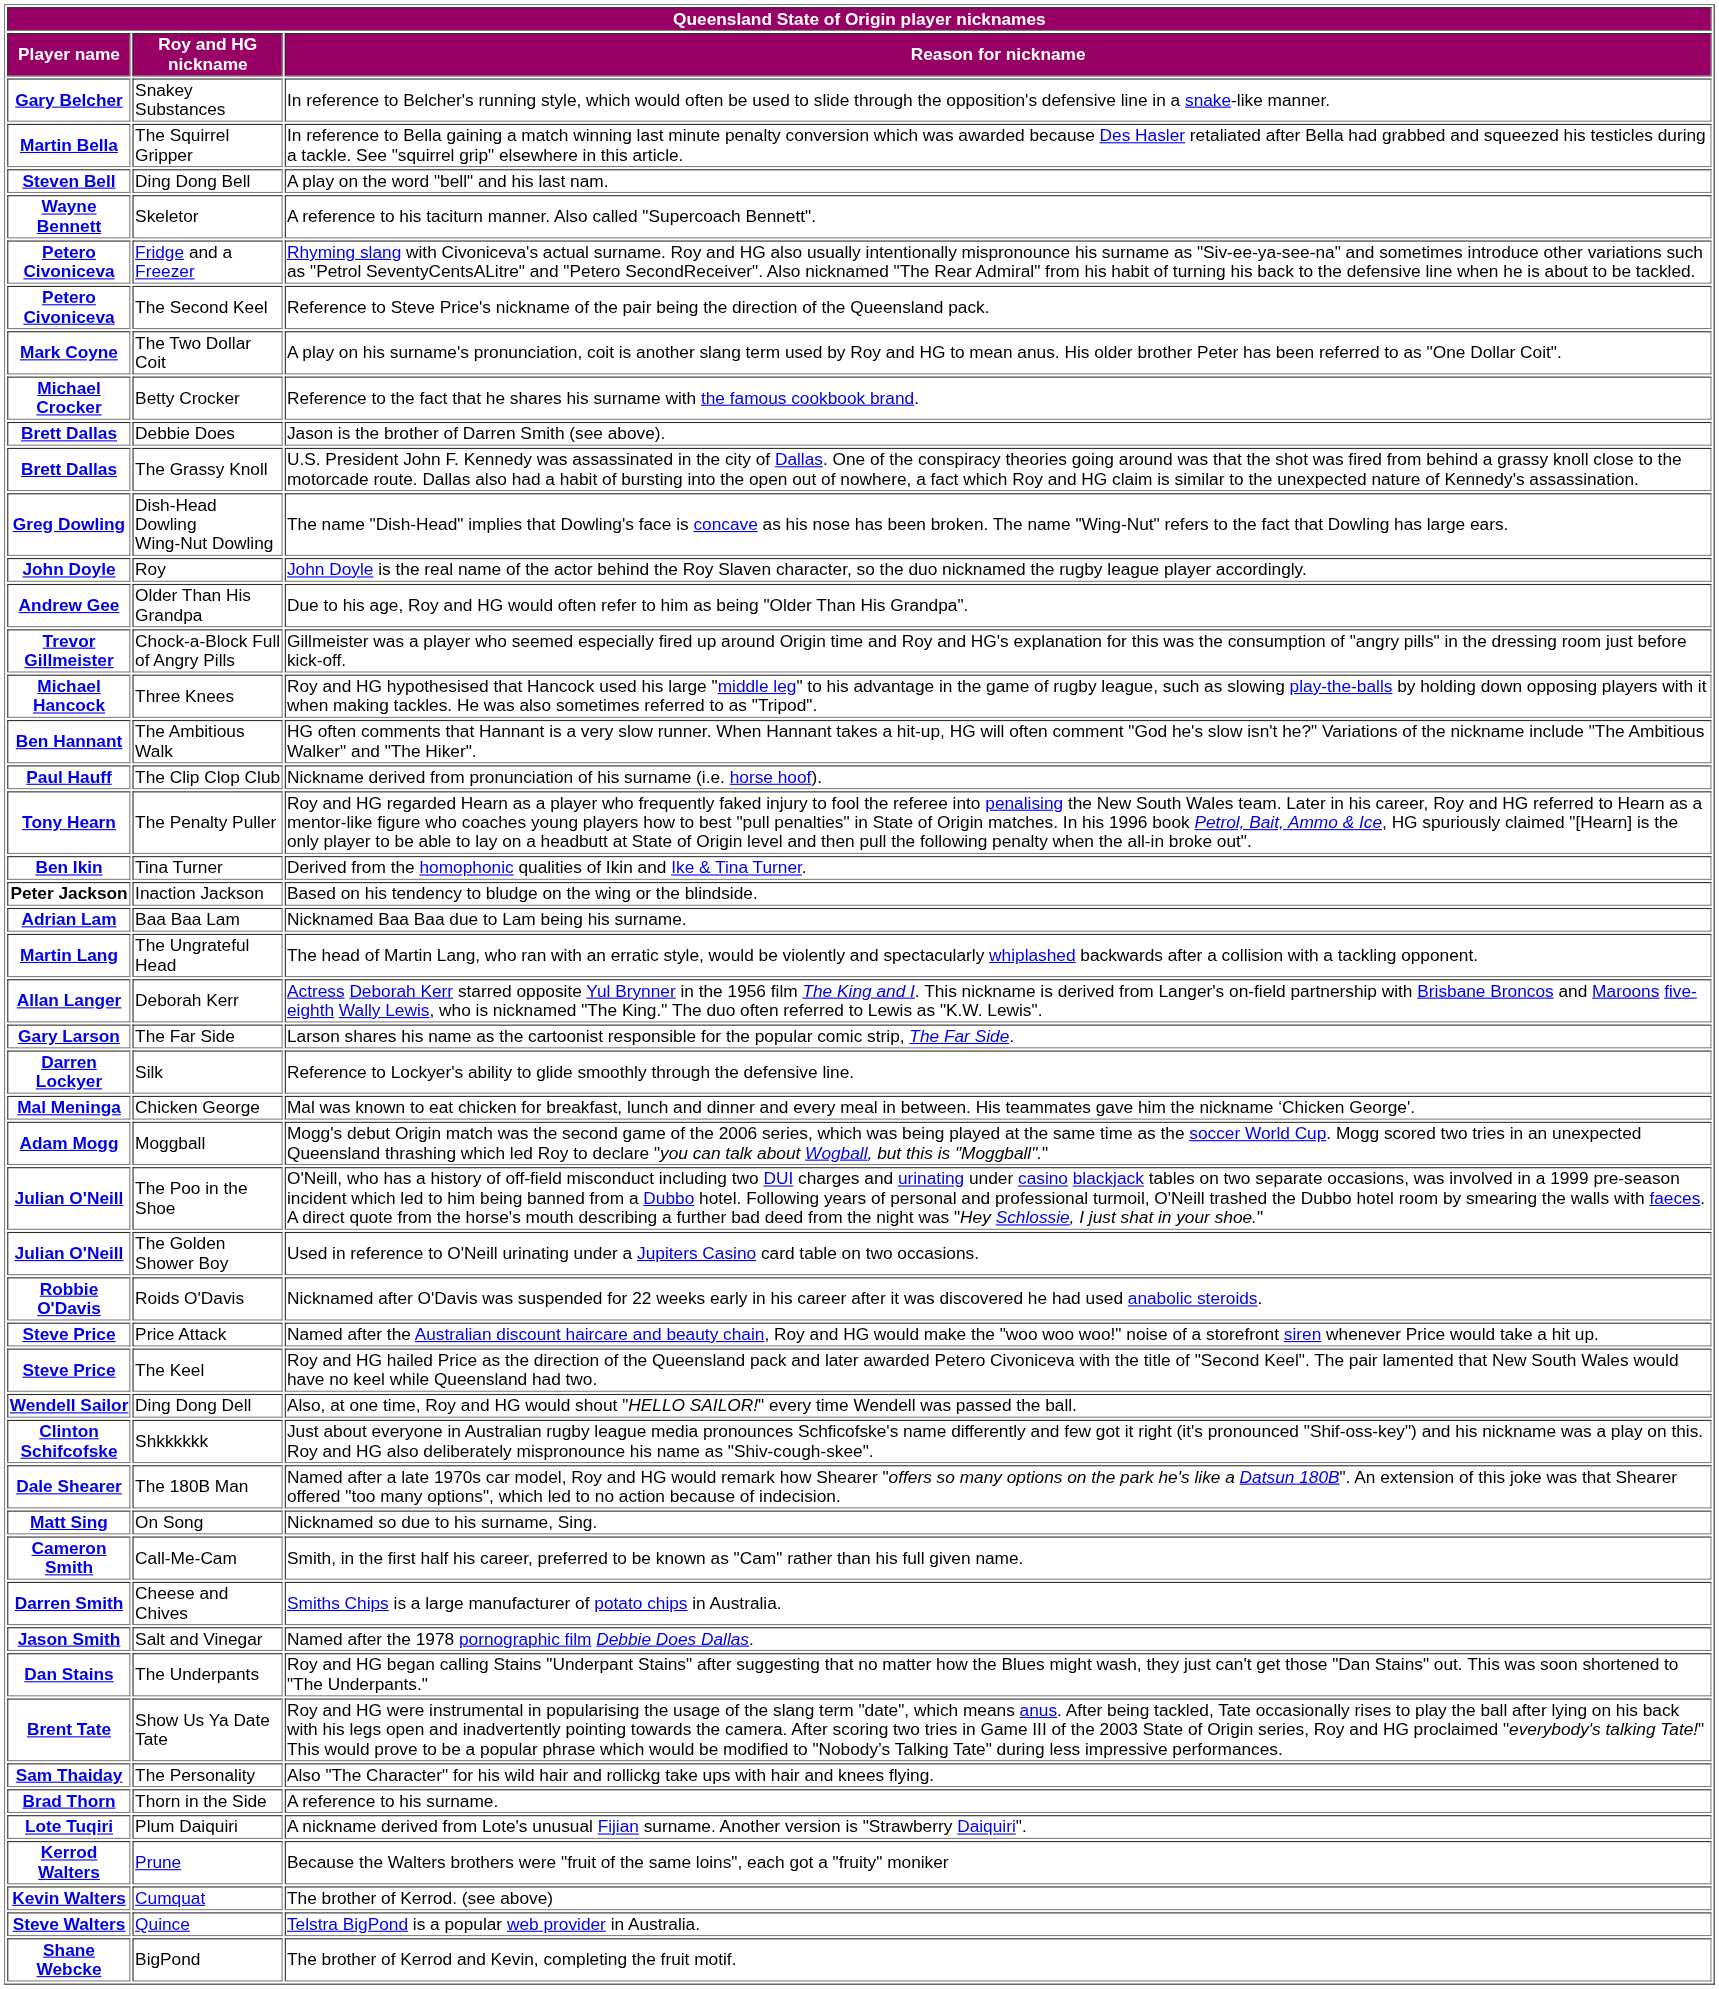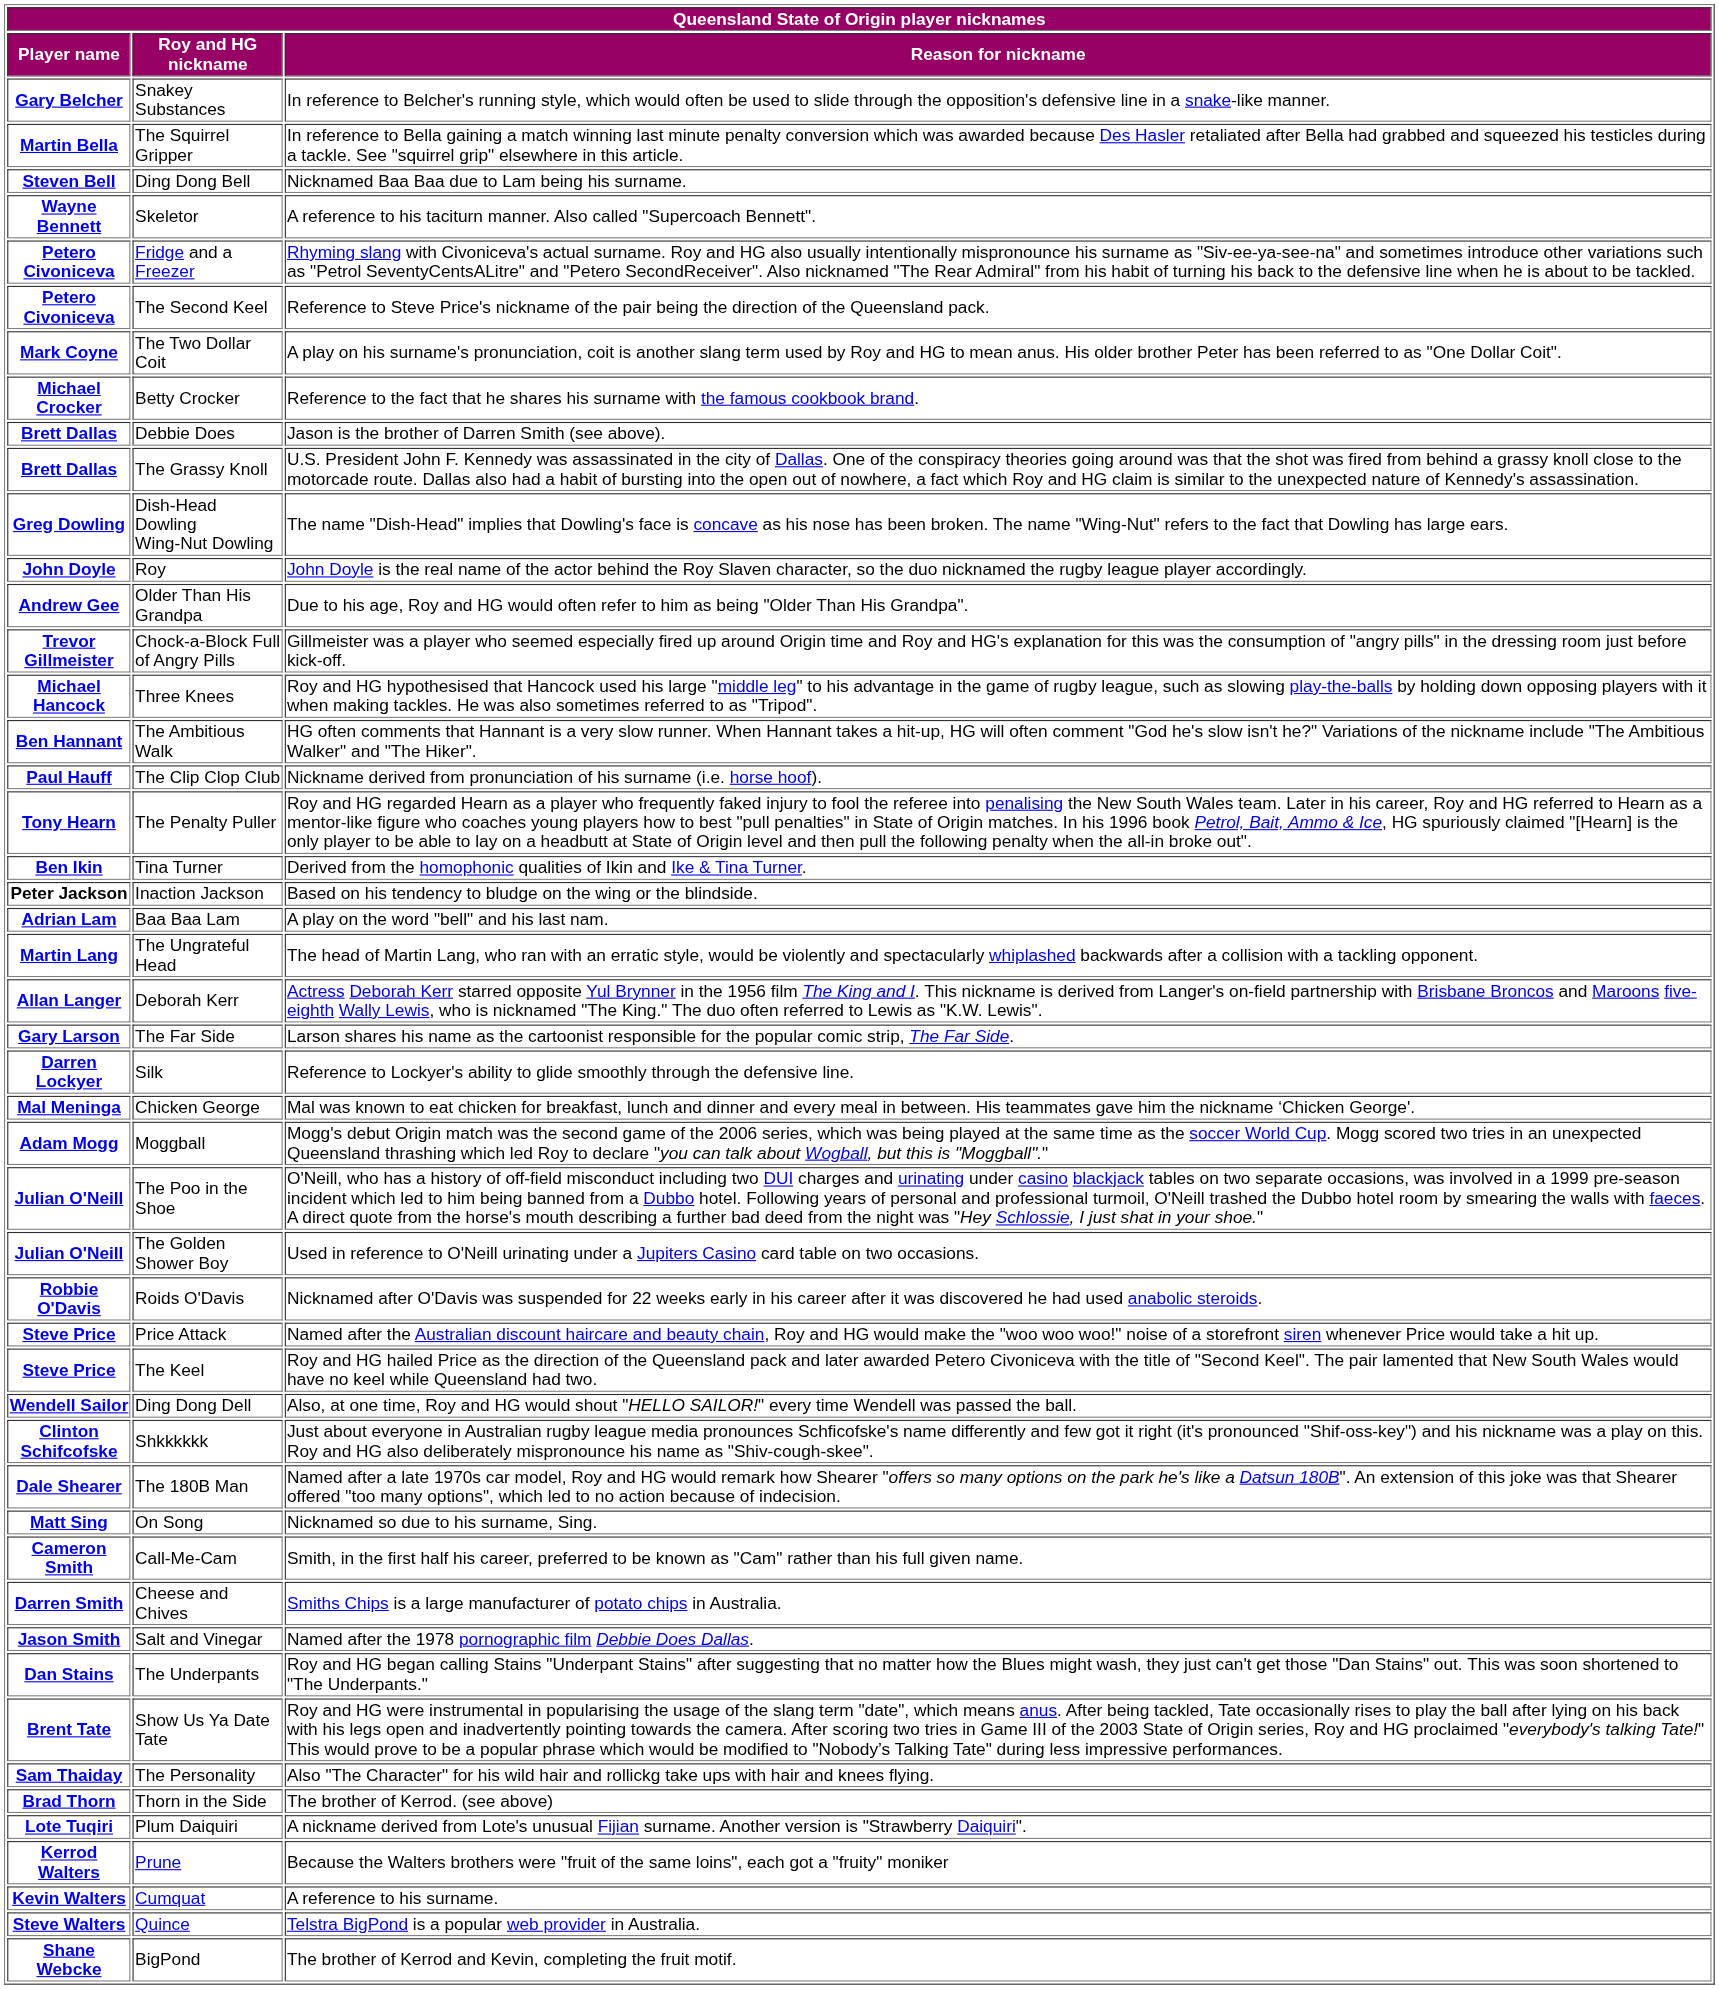 <table border="1">
 <tr>
 <th colspan="3"  style="text-align:center; background:#906; color:white;">Queensland State of Origin player nicknames</th>
 </tr>
 <tr>
 <th style="background:#906; color:white;">Player name</th>
 <th style="background:#906; color:white;">Roy and HG nickname</th>
 <th style="background:#906; color:white;">Reason for nickname</th>
 </tr>
 <tr>
 <th><a href='#'>Gary Belcher</a></th>
 <td>Snakey Substances</td>
 <td>In reference to Belcher's running style, which would often be used to slide through the opposition's defensive line in a <a href='#'>snake</a>-like manner.</td>
 </tr>
 <tr>
 <th><a href='#'>Martin Bella</a></th>
 <td>The Squirrel Gripper</td>
 <td>In reference to Bella gaining a match winning last minute penalty conversion which was awarded because <a href='#'>Des Hasler</a> retaliated after Bella had grabbed and squeezed his testicles during a tackle. See "squirrel grip" elsewhere in this article.</td>
 </tr>
 <tr>
 <th><a href='#'>Steven Bell</a></th>
 <td>Ding Dong Bell</td>
-<td>A play on the word "bell" and his last nam.</td>
+<td>Nicknamed Baa Baa due to Lam being his surname.</td>
 </tr>
 <tr>
 <th><a href='#'>Wayne Bennett</a></th>
 <td>Skeletor</td>
 <td>A reference to his taciturn manner. Also called "Supercoach Bennett".</td>
 </tr>
 <tr>
 <th><a href='#'>Petero Civoniceva</a></th>
 <td><a href='#'>Fridge</a> and a <a href='#'>Freezer</a></td>
 <td><a href='#'>Rhyming slang</a> with Civoniceva's actual surname. Roy and HG also usually intentionally mispronounce his surname as "Siv-ee-ya-see-na" and sometimes introduce other variations such as "Petrol SeventyCentsALitre" and "Petero SecondReceiver".  Also nicknamed "The Rear Admiral" from his habit of turning his back to the defensive line when he is about to be tackled.</td>
 </tr>
 <tr>
 <th><a href='#'>Petero Civoniceva</a></th>
 <td>The Second Keel</td>
 <td>Reference to Steve Price's nickname of the pair being the direction of the Queensland pack.</td>
 </tr>
 <tr>
 <th><a href='#'>Mark Coyne</a></th>
 <td>The Two Dollar Coit</td>
 <td>A play on his surname's pronunciation, coit is another slang term used by Roy and HG to mean anus. His older brother Peter has been referred to as "One Dollar Coit".</td>
 </tr>
 <tr>
 <th><a href='#'>Michael Crocker</a></th>
 <td>Betty Crocker</td>
 <td>Reference to the fact that he shares his surname with <a href='#'>the famous cookbook brand</a>.</td>
 </tr>
 <tr>
 <th><a href='#'>Brett Dallas</a></th>
 <td>Debbie Does</td>
 <td>Jason is the brother of Darren Smith (see above).</td>
 </tr>
 <tr>
 <th><a href='#'>Brett Dallas</a></th>
 <td>The Grassy Knoll</td>
 <td>U.S. President John F. Kennedy was assassinated in the city of <a href='#'>Dallas</a>. One of the conspiracy theories going around was that the shot was fired from behind a grassy knoll close to the motorcade route. Dallas also had a habit of bursting into the open out of nowhere, a fact which Roy and HG claim is similar to the unexpected nature of Kennedy's assassination.</td>
 </tr>
 <tr>
 <th><a href='#'>Greg Dowling</a></th>
 <td>Dish-Head Dowling<br>Wing-Nut Dowling</td>
 <td>The name "Dish-Head" implies that Dowling's face is <a href='#'>concave</a> as his nose has been broken. The name "Wing-Nut" refers to the fact that Dowling has large ears.</td>
 </tr>
 <tr>
 <th><a href='#'>John Doyle</a></th>
 <td>Roy</td>
 <td><a href='#'>John Doyle</a> is the real name of the actor behind the Roy Slaven character, so the duo nicknamed the rugby league player accordingly.</td>
 </tr>
 <tr>
 <th><a href='#'>Andrew Gee</a></th>
 <td>Older Than His Grandpa</td>
 <td>Due to his age, Roy and HG would often refer to him as being "Older Than His Grandpa".</td>
 </tr>
 <tr>
 <th><a href='#'>Trevor Gillmeister</a></th>
 <td>Chock-a-Block Full of Angry Pills </td>
 <td>Gillmeister was a player who seemed especially fired up around Origin time and Roy and HG's explanation for this was the consumption of "angry pills" in the dressing room just before kick-off.</td>
 </tr>
 <tr>
 <th><a href='#'>Michael Hancock</a></th>
 <td>Three Knees</td>
 <td>Roy and HG hypothesised that Hancock used his large "<a href='#'>middle leg</a>" to his advantage in the game of rugby league, such as slowing <a href='#'>play-the-balls</a> by holding down opposing players with it when making tackles. He was also sometimes referred to as "Tripod".</td>
 </tr>
 <tr>
 <th><a href='#'>Ben Hannant</a></th>
 <td>The Ambitious Walk</td>
 <td>HG often comments that Hannant is a very slow runner. When Hannant takes a hit-up, HG will often comment "God he's slow isn't he?" Variations of the nickname include "The Ambitious Walker" and "The Hiker".</td>
 </tr>
 <tr>
 <th><a href='#'>Paul Hauff</a></th>
 <td>The Clip Clop Club</td>
 <td>Nickname derived from pronunciation of his surname (i.e. <a href='#'>horse hoof</a>).</td>
 </tr>
 <tr>
 <th><a href='#'>Tony Hearn</a></th>
 <td>The Penalty Puller</td>
 <td>Roy and HG regarded Hearn as a player who frequently faked injury to fool the referee into <a href='#'>penalising</a> the New South Wales team. Later in his career, Roy and HG referred to Hearn as a mentor-like figure who coaches young players how to best "pull penalties" in State of Origin matches. In his 1996 book <em><a href='#'>Petrol, Bait, Ammo & Ice</a></em>, HG spuriously claimed "[Hearn] is the only player to be able to lay on a headbutt at State of Origin level and then pull the following penalty when the all-in broke out".</td>
 </tr>
 <tr>
 <th><a href='#'>Ben Ikin</a></th>
 <td>Tina Turner</td>
 <td>Derived from the <a href='#'>homophonic</a> qualities of Ikin and <a href='#'>Ike & Tina Turner</a>.</td>
 </tr>
 <tr>
 <th>Peter Jackson</th>
 <td>Inaction Jackson</td>
 <td>Based on his tendency to bludge on the wing or the blindside.</td>
 </tr>
 <tr>
 <th><a href='#'>Adrian Lam</a></th>
 <td>Baa Baa Lam</td>
-<td>Nicknamed Baa Baa due to Lam being his surname.</td>
+<td>A play on the word "bell" and his last nam.</td>
 </tr>
 <tr>
 <th><a href='#'>Martin Lang</a></th>
 <td>The Ungrateful Head</td>
 <td>The head of Martin Lang, who ran with an erratic style, would be violently and spectacularly <a href='#'>whiplashed</a> backwards after a collision with a tackling opponent.</td>
 </tr>
 <tr>
 <th><a href='#'>Allan Langer</a></th>
 <td>Deborah Kerr</td>
 <td><a href='#'>Actress</a> <a href='#'>Deborah Kerr</a> starred opposite <a href='#'>Yul Brynner</a> in the 1956 film <em><a href='#'>The King and I</a></em>. This nickname is derived from Langer's on-field partnership with <a href='#'>Brisbane Broncos</a> and <a href='#'>Maroons</a> <a href='#'>five-eighth</a> <a href='#'>Wally Lewis</a>, who is nicknamed "The King." The duo often referred to Lewis as "K.W. Lewis".</td>
 </tr>
 <tr>
 <th><a href='#'>Gary Larson</a></th>
 <td>The Far Side</td>
 <td>Larson shares his name as the cartoonist responsible for the popular comic strip, <em><a href='#'>The Far Side</a></em>.</td>
 </tr>
 <tr>
 <th><a href='#'>Darren Lockyer</a></th>
 <td>Silk</td>
 <td>Reference to Lockyer's ability to glide smoothly through the defensive line.</td>
 </tr>
 <tr>
 <th><a href='#'>Mal Meninga</a></th>
 <td>Chicken George</td>
 <td>Mal was known to eat chicken for breakfast, lunch and dinner and every meal in between. His teammates gave him the nickname ‘Chicken George'.</td>
 </tr>
 <tr>
 <th><a href='#'>Adam Mogg</a></th>
 <td>Moggball</td>
 <td>Mogg's debut Origin match was the second game of the 2006 series, which was being played at the same time as the <a href='#'>soccer World Cup</a>. Mogg scored two tries in an unexpected Queensland thrashing which led Roy to declare "<em>you can talk about <a href='#'>Wogball</a>, but this is "Moggball".</em>"</td>
 </tr>
 <tr>
 <th><a href='#'>Julian O'Neill</a></th>
 <td>The Poo in the Shoe</td>
 <td>O'Neill, who has a history of off-field misconduct including two <a href='#'>DUI</a> charges and <a href='#'>urinating</a> under <a href='#'>casino</a> <a href='#'>blackjack</a> tables on two separate occasions, was involved in a 1999 pre-season incident which led to him being banned from a <a href='#'>Dubbo</a> hotel. Following years of personal and professional turmoil, O'Neill trashed the Dubbo hotel room by smearing the walls with <a href='#'>faeces</a>. A direct quote from the horse's mouth describing a further bad deed from the night was "<em>Hey <a href='#'>Schlossie</a>, I just shat in your shoe.</em>" </td>
 </tr>
 <tr>
 <th><a href='#'>Julian O'Neill</a></th>
 <td>The Golden Shower Boy</td>
 <td>Used in reference to O'Neill urinating under a <a href='#'>Jupiters Casino</a> card table on two occasions.</td>
 </tr>
 <tr>
 <th><a href='#'>Robbie O'Davis</a></th>
 <td>Roids O'Davis</td>
 <td>Nicknamed after O'Davis was suspended for 22 weeks early in his career after it was discovered he had used <a href='#'>anabolic steroids</a>.</td>
 </tr>
 <tr>
 <th><a href='#'>Steve Price</a></th>
 <td>Price Attack</td>
 <td>Named after the <a href='#'>Australian discount haircare and beauty chain</a>, Roy and HG would make the "woo woo woo!" noise of a storefront <a href='#'>siren</a> whenever Price would take a hit up.</td>
 </tr>
 <tr>
 <th><a href='#'>Steve Price</a></th>
 <td>The Keel</td>
 <td>Roy and HG hailed Price as the direction of the Queensland pack and later awarded Petero Civoniceva with the title of "Second Keel". The pair lamented that New South Wales would have no keel while Queensland had two.</td>
 </tr>
 <tr>
 <th><a href='#'>Wendell Sailor</a></th>
 <td>Ding Dong Dell</td>
 <td>Also, at one time, Roy and HG would shout "<em>HELLO SAILOR!</em>" every time Wendell was passed the ball.</td>
 </tr>
 <tr>
 <th><a href='#'>Clinton Schifcofske</a></th>
 <td>Shkkkkkk</td>
 <td>Just about everyone in Australian rugby league media pronounces Schficofske's name differently and few got it right (it's pronounced "Shif-oss-key") and his nickname was a play on this. Roy and HG also deliberately mispronounce his name as "Shiv-cough-skee".</td>
 </tr>
 <tr>
 <th><a href='#'>Dale Shearer</a></th>
 <td>The 180B Man</td>
 <td>Named after a late 1970s car model, Roy and HG would remark how Shearer "<em>offers so many options on the park he's like a <a href='#'>Datsun 180B</a></em>". An extension of this joke was that Shearer offered "too many options", which led to no action because of indecision.</td>
 </tr>
 <tr>
 <th><a href='#'>Matt Sing</a></th>
 <td>On Song</td>
 <td>Nicknamed so due to his surname, Sing.</td>
 </tr>
 <tr>
 <th><a href='#'>Cameron Smith</a></th>
 <td>Call-Me-Cam</td>
 <td>Smith, in the first half his career, preferred to be known as "Cam" rather than his full given name.</td>
 </tr>
 <tr>
 <th><a href='#'>Darren Smith</a></th>
 <td>Cheese and Chives</td>
 <td><a href='#'>Smiths Chips</a> is a large manufacturer of <a href='#'>potato chips</a> in Australia.</td>
 </tr>
 <tr>
 <th><a href='#'>Jason Smith</a></th>
 <td>Salt and Vinegar</td>
 <td>Named after the 1978 <a href='#'>pornographic film</a> <em><a href='#'>Debbie Does Dallas</a></em>.</td>
 </tr>
 <tr>
 <th><a href='#'>Dan Stains</a></th>
 <td>The Underpants</td>
 <td>Roy and HG began calling Stains "Underpant Stains" after suggesting that no matter how the Blues might wash, they just can't get those "Dan Stains" out. This was soon shortened to "The Underpants."</td>
 </tr>
 <tr>
 <th><a href='#'>Brent Tate</a></th>
 <td>Show Us Ya Date Tate</td>
 <td>Roy and HG were instrumental in popularising the usage of the slang term "date", which means <a href='#'>anus</a>. After being tackled, Tate occasionally rises to play the ball after lying on his back with his legs open and inadvertently pointing towards the camera. After scoring two tries in Game  III of the 2003 State of Origin series, Roy and HG proclaimed "<em>everybody's talking Tate!</em>" This would prove to be a popular phrase which would be modified to "Nobody’s Talking Tate" during less impressive performances.</td>
 </tr>
 <tr>
 <th><a href='#'>Sam Thaiday</a></th>
 <td>The Personality</td>
 <td>Also "The Character" for his wild hair and rollickg take ups with hair and knees flying.</td>
 </tr>
 <tr>
 <th><a href='#'>Brad Thorn</a></th>
 <td>Thorn in the Side</td>
-<td>A reference to his surname.</td>
+<td>The brother of Kerrod. (see above)</td>
 </tr>
 <tr>
 <th><a href='#'>Lote Tuqiri</a></th>
 <td>Plum Daiquiri</td>
 <td>A nickname derived from Lote's unusual <a href='#'>Fijian</a> surname. Another version is "Strawberry <a href='#'>Daiquiri</a>".</td>
 </tr>
 <tr>
 <th><a href='#'>Kerrod Walters</a></th>
 <td><a href='#'>Prune</a></td>
 <td>Because the Walters brothers were "fruit of the same loins",  each got a "fruity" moniker</td>
 </tr>
 <tr>
 <th><a href='#'>Kevin Walters</a></th>
 <td><a href='#'>Cumquat</a></td>
-<td>The brother of Kerrod. (see above)</td>
+<td>A reference to his surname.</td>
 </tr>
 <tr>
 <th><a href='#'>Steve Walters</a></th>
 <td><a href='#'>Quince</a></td>
 <td><a href='#'>Telstra BigPond</a> is a popular <a href='#'>web provider</a> in Australia.</td>
 </tr>
 <tr>
 <th><a href='#'>Shane Webcke</a></th>
 <td>BigPond</td>
 <td>The brother of Kerrod and Kevin, completing the fruit motif.</td>
 </tr>
 </table>
